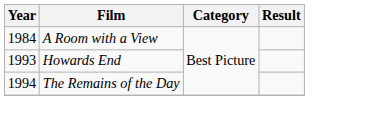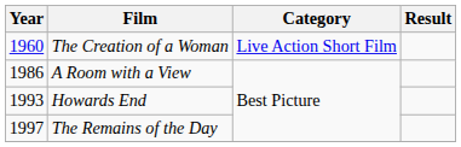 <table class="wikitable plainrowheaders sortable">
 <tr>
 <th>Year</th>
 <th>Film</th>
 <th>Category</th>
 <th>Result</th>
 </tr>
 <tr>
-<td>1984</td>
+<td><a href='#'>1960</a></td>
+<td><em>The Creation of a Woman</em></td>
+<td><a href='#'>Live Action Short Film</a></td>
+<td></td>
+</tr>
+<tr>
+<td>1986</td>
 <td><em>A Room with a View</em></td>
 <td rowspan="3">Best Picture</td>
 <td></td>
 </tr>
 <tr>
 <td>1993</td>
 <td><em>Howards End</em></td>
 <td></td>
 </tr>
 <tr>
-<td>1994</td>
+<td>1997</td>
 <td><em>The Remains of the Day</em></td>
 <td></td>
 </tr>
 <tr>
 </tr>
 </table>
